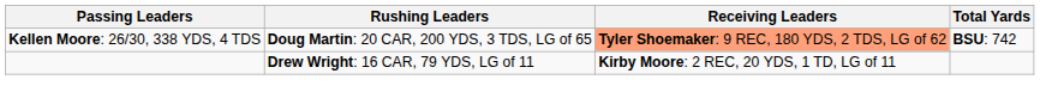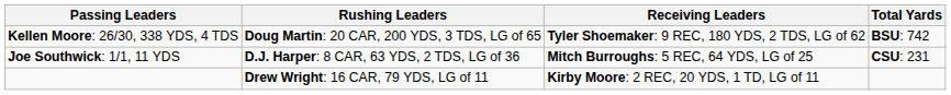 <table class="wikitable">
 <tr>
 <th>Passing Leaders</th>
 <th>Rushing Leaders</th>
 <th>Receiving Leaders</th>
 <th>Total Yards</th>
 </tr>
 <tr>
 <td><strong>Kellen Moore</strong>: 26/30, 338 YDS, 4 TDS</td>
 <td><strong>Doug Martin</strong>: 20 CAR, 200 YDS, 3 TDS, LG of 65</td>
-<td style="background: lightsalmon;"><strong>Tyler Shoemaker</strong>: 9 REC, 180 YDS, 2 TDS, LG of 62</td>
+<td><strong>Tyler Shoemaker</strong>: 9 REC, 180 YDS, 2 TDS, LG of 62</td>
 <td><strong>BSU</strong>: 742</td>
+</tr>
+<tr>
+<td><strong>Joe Southwick</strong>: 1/1, 11 YDS</td>
+<td><strong>D.J. Harper</strong>: 8 CAR, 63 YDS, 2 TDS, LG of 36</td>
+<td><strong>Mitch Burroughs</strong>: 5 REC, 64 YDS, LG of 25</td>
+<td><strong>CSU</strong>: 231</td>
 </tr>
 <tr>
 <td></td>
 <td><strong>Drew Wright</strong>: 16 CAR, 79 YDS, LG of 11</td>
 <td><strong>Kirby Moore</strong>: 2 REC, 20 YDS, 1 TD, LG of 11</td>
 <td></td>
 </tr>
 </table>
